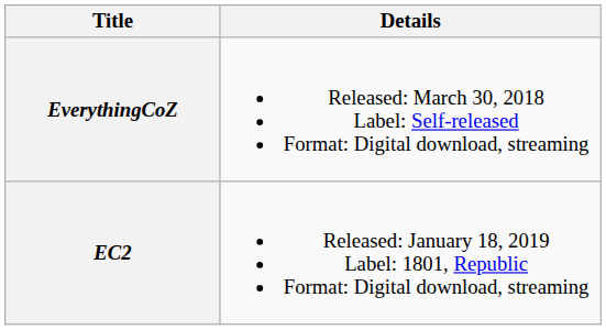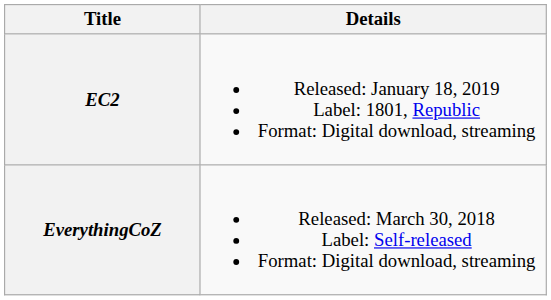 <table class="wikitable plainrowheaders" style="text-align:center;">
 <tr>
 <th scope="col" style="width:10em;">Title</th>
 <th scope="col" style="width:18em;">Details</th>
 </tr>
 <tr>
+<th scope="row"><em>EC2</em></th>
+<td><br><ul><li>Released: January 18, 2019</li><li>Label: 1801, <a href='#'>Republic</a></li><li>Format: Digital download, streaming</li></ul></td>
+</tr>
+<tr>
 <th scope="row"><em>EverythingCoZ</em></th>
 <td><br><ul><li>Released: March 30, 2018</li><li>Label: <a href='#'>Self-released</a></li><li>Format: Digital download, streaming</li></ul></td>
 </tr>
-<tr>
-<th scope="row"><em>EC2</em></th>
-<td><br><ul><li>Released: January 18, 2019</li><li>Label: 1801, <a href='#'>Republic</a></li><li>Format: Digital download, streaming</li></ul></td>
-</tr>
 </table>
